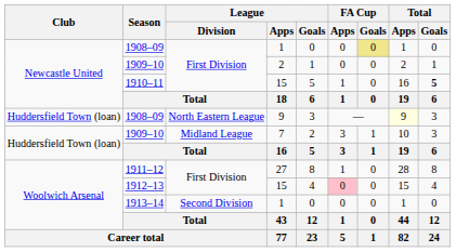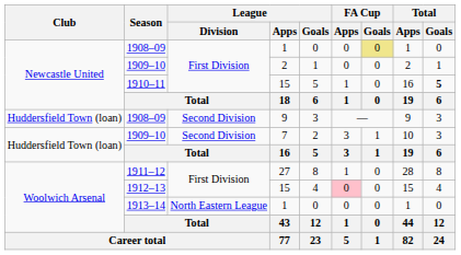 <table class="wikitable" style="text-align: center;">
 <tr>
 <th rowspan="2">Club</th>
 <th rowspan="2">Season</th>
 <th colspan="3">League</th>
 <th colspan="2">FA Cup</th>
 <th colspan="2">Total</th>
 </tr>
 <tr>
 <th>Division</th>
 <th>Apps</th>
 <th>Goals</th>
 <th>Apps</th>
 <th>Goals</th>
 <th>Apps</th>
 <th>Goals</th>
 </tr>
 <tr>
 <td rowspan="4"><a href='#'>Newcastle United</a></td>
 <td><a href='#'>1908–09</a></td>
 <td rowspan="3"><a href='#'>First Division</a></td>
 <td>1</td>
 <td>0</td>
 <td>0</td>
 <td style="background: khaki;">0</td>
 <td>1</td>
 <td>0</td>
 </tr>
 <tr>
 <td><a href='#'>1909–10</a></td>
 <td>2</td>
 <td>1</td>
 <td>0</td>
 <td>0</td>
 <td>2</td>
 <td>1</td>
 </tr>
 <tr>
 <td><a href='#'>1910–11</a></td>
 <td>15</td>
 <td>5</td>
 <td>1</td>
 <td>0</td>
 <td>16</td>
 <td><strong>5</strong></td>
 </tr>
 <tr>
 <th colspan="2">Total</th>
 <th>18</th>
 <th>6</th>
 <th>1</th>
 <th>0</th>
 <th>19</th>
 <th>6</th>
 </tr>
 <tr>
 <td><a href='#'>Huddersfield Town</a> (loan)</td>
 <td><a href='#'>1908–09</a></td>
-<td><a href='#'>North Eastern League</a></td>
+<td><a href='#'>Second Division</a></td>
 <td>9</td>
 <td>3</td>
 <td colspan="2">―</td>
-<td style="background: lightyellow;">9</td>
+<td>9</td>
 <td>3</td>
 </tr>
 <tr>
 <td rowspan="2">Huddersfield Town (loan)</td>
 <td><a href='#'>1909–10</a></td>
-<td><a href='#'>Midland League</a></td>
+<td><a href='#'>Second Division</a></td>
 <td>7</td>
 <td>2</td>
 <td>3</td>
 <td>1</td>
 <td>10</td>
 <td>3</td>
 </tr>
 <tr>
 <th colspan="2">Total</th>
 <th>16</th>
 <th>5</th>
 <th>3</th>
 <th>1</th>
 <th>19</th>
 <th>6</th>
 </tr>
 <tr>
 <td rowspan="4"><a href='#'>Woolwich Arsenal</a></td>
 <td><a href='#'>1911–12</a></td>
 <td rowspan="2">First Division</td>
 <td>27</td>
 <td>8</td>
 <td>1</td>
 <td>0</td>
 <td>28</td>
 <td>8</td>
 </tr>
 <tr>
 <td><a href='#'>1912–13</a></td>
 <td>15</td>
 <td>4</td>
 <td style="background: pink;">0</td>
 <td>0</td>
 <td>15</td>
 <td>4</td>
 </tr>
 <tr>
 <td><a href='#'>1913–14</a></td>
-<td><a href='#'>Second Division</a></td>
+<td><a href='#'>North Eastern League</a></td>
 <td>1</td>
 <td>0</td>
 <td>0</td>
 <td>0</td>
 <td>1</td>
 <td>0</td>
 </tr>
 <tr>
 <th colspan="2">Total</th>
 <th>43</th>
 <th>12</th>
 <th>1</th>
 <th>0</th>
 <th>44</th>
 <th>12</th>
 </tr>
 <tr>
 <th colspan="3">Career total</th>
 <th>77</th>
 <th>23</th>
 <th>5</th>
 <th>1</th>
 <th>82</th>
 <th>24</th>
 </tr>
 </table>
